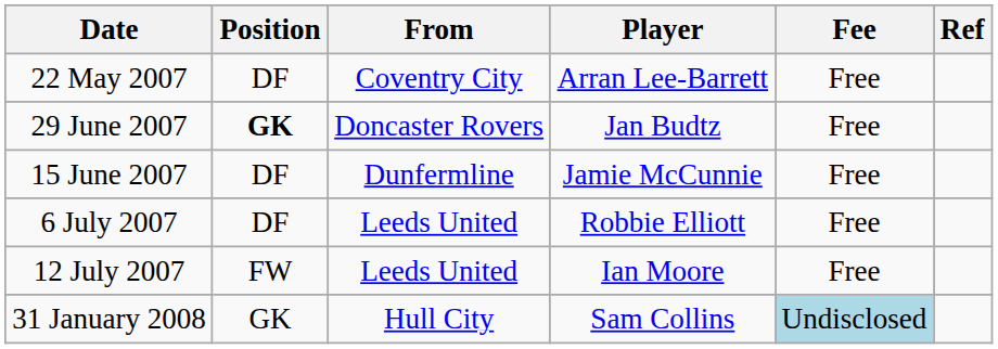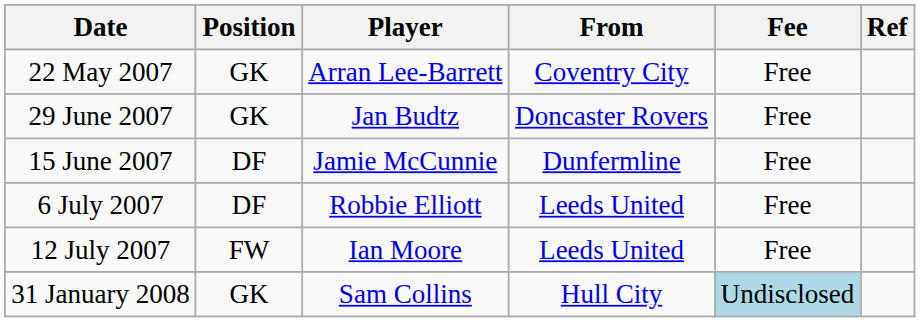 <table class="wikitable" style="font-size: 95%; text-align: center;">
 <tr>
 <th>Date</th>
 <th>Position</th>
+<th>Player</th>
 <th>From</th>
-<th>Player</th>
 <th>Fee</th>
 <th>Ref</th>
 </tr>
 <tr>
 <td>22 May 2007</td>
-<td>DF</td>
+<td>GK</td>
+<td><a href='#'>Arran Lee-Barrett</a></td>
 <td><a href='#'>Coventry City</a></td>
-<td><a href='#'>Arran Lee-Barrett</a></td>
 <td>Free</td>
 <td></td>
 </tr>
 <tr>
 <td>29 June 2007</td>
-<td><strong>GK</strong></td>
+<td>GK</td>
+<td><a href='#'>Jan Budtz</a></td>
 <td><a href='#'>Doncaster Rovers</a></td>
-<td><a href='#'>Jan Budtz</a></td>
 <td>Free</td>
 <td></td>
 </tr>
 <tr>
 <td>15 June 2007</td>
 <td>DF</td>
+<td><a href='#'>Jamie McCunnie</a></td>
 <td><a href='#'>Dunfermline</a></td>
-<td><a href='#'>Jamie McCunnie</a></td>
 <td>Free</td>
 <td></td>
 </tr>
 <tr>
 <td>6 July 2007</td>
 <td>DF</td>
+<td><a href='#'>Robbie Elliott</a></td>
 <td><a href='#'>Leeds United</a></td>
-<td><a href='#'>Robbie Elliott</a></td>
 <td>Free</td>
 <td></td>
 </tr>
 <tr>
 <td>12 July 2007</td>
 <td>FW</td>
+<td><a href='#'>Ian Moore</a></td>
 <td><a href='#'>Leeds United</a></td>
-<td><a href='#'>Ian Moore</a></td>
 <td>Free</td>
 <td></td>
 </tr>
 <tr>
 <td>31 January 2008</td>
 <td>GK</td>
+<td><a href='#'>Sam Collins</a></td>
 <td><a href='#'>Hull City</a></td>
-<td><a href='#'>Sam Collins</a></td>
 <td style="background: lightblue;">Undisclosed</td>
 <td></td>
 </tr>
 </table>
